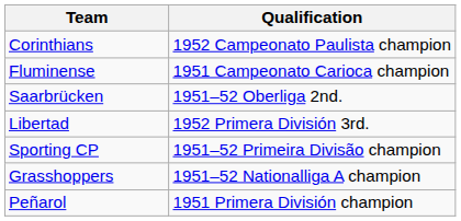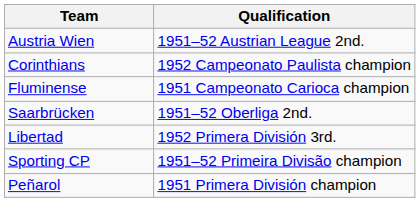 <table class = "wikitable sortable">
 <tr>
 <th width=150px>Team</th>
 <th>Qualification</th>
+</tr>
+<tr>
+<td> <a href='#'>Austria Wien</a></td>
+<td><a href='#'>1951–52 Austrian League</a> 2nd.</td>
 </tr>
 <tr>
 <td> <a href='#'>Corinthians</a></td>
 <td><a href='#'>1952 Campeonato Paulista</a> champion</td>
 </tr>
 <tr>
 <td> <a href='#'>Fluminense</a></td>
 <td><a href='#'>1951 Campeonato Carioca</a> champion</td>
 </tr>
 <tr>
 <td> <a href='#'>Saarbrücken</a></td>
 <td><a href='#'>1951–52 Oberliga</a> 2nd.</td>
 </tr>
 <tr>
 <td> <a href='#'>Libertad</a></td>
 <td><a href='#'>1952 Primera División</a> 3rd.</td>
 </tr>
 <tr>
 <td> <a href='#'>Sporting CP</a></td>
 <td><a href='#'>1951–52 Primeira Divisão</a> champion</td>
 </tr>
 <tr>
-<td> <a href='#'>Grasshoppers</a></td>
-<td><a href='#'>1951–52 Nationalliga A</a> champion</td>
-</tr>
-<tr>
 <td> <a href='#'>Peñarol</a></td>
 <td><a href='#'>1951 Primera División</a> champion</td>
 </tr>
 </table>
